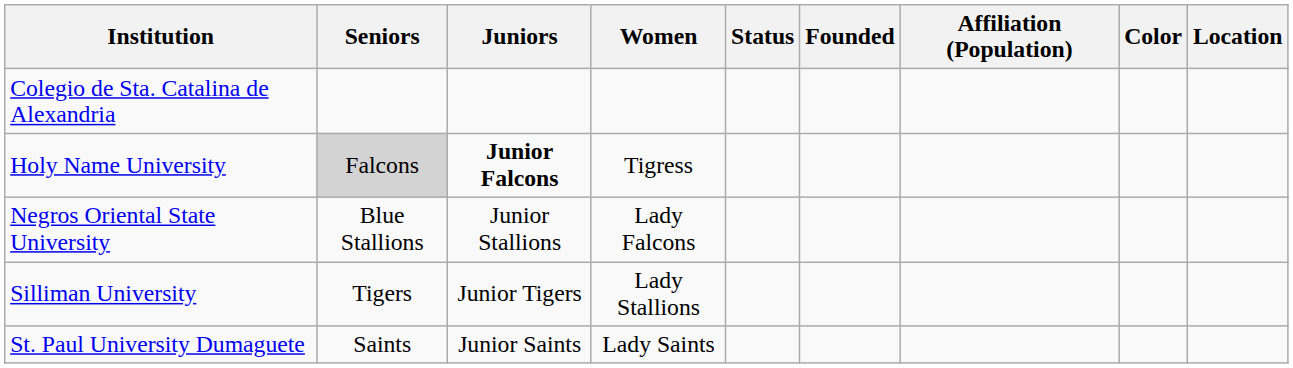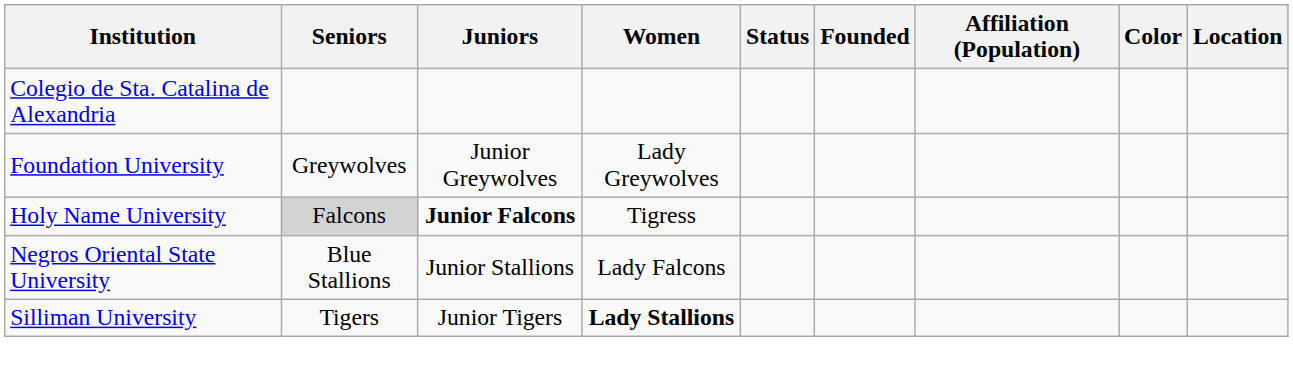 <table class="wikitable sortable">
 <tr>
 <th>Institution</th>
 <th>Seniors</th>
 <th>Juniors</th>
 <th>Women</th>
 <th>Status</th>
 <th>Founded</th>
 <th>Affiliation (Population)</th>
 <th>Color</th>
 <th>Location</th>
 </tr>
 <tr>
 <td><a href='#'>Colegio de Sta. Catalina de Alexandria</a></td>
 <td align="center"></td>
 <td align="center"></td>
 <td align="center"></td>
+<td align="center"></td>
+<td align="center"></td>
+<td align="center"></td>
+<td align="center"></td>
+<td align="center"></td>
+</tr>
+<tr>
+<td><a href='#'>Foundation University</a></td>
+<td align="center">Greywolves</td>
+<td align="center">Junior Greywolves</td>
+<td align="center">Lady Greywolves</td>
 <td align="center"></td>
 <td align="center"></td>
 <td align="center"></td>
 <td align="center"></td>
 <td align="center"></td>
 </tr>
 <tr>
 <td><a href='#'>Holy Name University</a></td>
 <td align="center" style="background: lightgrey;">Falcons</td>
 <td align="center"><strong>Junior Falcons</strong></td>
 <td align="center">Tigress</td>
 <td align="center"></td>
 <td align="center"></td>
 <td align="center"></td>
 <td align="center"></td>
 <td align="center"></td>
 </tr>
 <tr>
 <td><a href='#'>Negros Oriental State University</a></td>
 <td align="center">Blue Stallions</td>
 <td align="center">Junior Stallions</td>
 <td align="center">Lady Falcons</td>
 <td align="center"></td>
 <td align="center"></td>
 <td align="center"></td>
 <td align="center"></td>
 <td align="center"></td>
 </tr>
 <tr>
 <td><a href='#'>Silliman University</a></td>
 <td align="center">Tigers</td>
 <td align="center">Junior Tigers</td>
-<td align="center">Lady Stallions</td>
-<td align="center"></td>
-<td align="center"></td>
-<td align="center"></td>
-<td align="center"></td>
-<td align="center"></td>
-</tr>
-<tr>
-<td><a href='#'>St. Paul University Dumaguete</a></td>
-<td align="center">Saints</td>
-<td align="center">Junior Saints</td>
-<td align="center">Lady Saints</td>
+<td align="center"><strong>Lady Stallions</strong></td>
 <td align="center"></td>
 <td align="center"></td>
 <td align="center"></td>
 <td align="center"></td>
 <td align="center"></td>
 </tr>
 </table>
